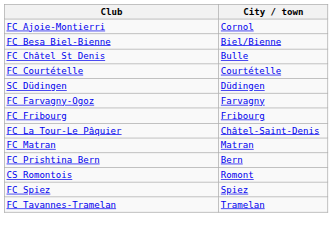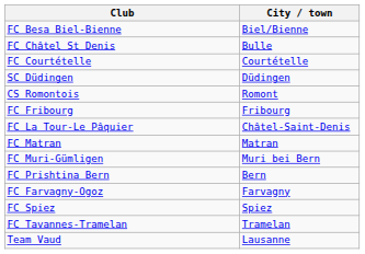 <table class="wikitable sortable">
 <tr>
 <th style="width:300px;">Club</th>
 <th style="width:150px;">City / town</th>
-</tr>
-<tr>
-<td><a href='#'>FC Ajoie-Montierri</a></td>
-<td> <a href='#'>Cornol</a></td>
 </tr>
 <tr>
 <td><a href='#'>FC Besa Biel-Bienne</a></td>
 <td> <a href='#'>Biel/Bienne</a></td>
 </tr>
 <tr>
 <td><a href='#'>FC Châtel St Denis</a></td>
 <td> <a href='#'>Bulle</a></td>
 </tr>
 <tr>
 <td><a href='#'>FC Courtételle</a></td>
 <td> <a href='#'>Courtételle</a></td>
 </tr>
 <tr>
 <td><a href='#'>SC Düdingen</a></td>
 <td> <a href='#'>Düdingen</a></td>
 </tr>
 <tr>
-<td><a href='#'>FC Farvagny-Ogoz</a></td>
-<td> <a href='#'>Farvagny</a></td>
+<td><a href='#'>CS Romontois</a></td>
+<td> <a href='#'>Romont</a></td>
 </tr>
 <tr>
 <td><a href='#'>FC Fribourg</a></td>
 <td> <a href='#'>Fribourg</a></td>
 </tr>
 <tr>
 <td><a href='#'>FC La Tour-Le Pâquier</a></td>
 <td> <a href='#'>Châtel-Saint-Denis</a></td>
 </tr>
 <tr>
 <td><a href='#'>FC Matran</a></td>
 <td> <a href='#'>Matran</a></td>
 </tr>
 <tr>
+<td><a href='#'>FC Muri-Gümligen</a></td>
+<td> <a href='#'>Muri bei Bern</a></td>
+</tr>
+<tr>
 <td><a href='#'>FC Prishtina Bern</a></td>
 <td> <a href='#'>Bern</a></td>
 </tr>
 <tr>
-<td><a href='#'>CS Romontois</a></td>
-<td> <a href='#'>Romont</a></td>
+<td><a href='#'>FC Farvagny-Ogoz</a></td>
+<td> <a href='#'>Farvagny</a></td>
 </tr>
 <tr>
 <td><a href='#'>FC Spiez</a></td>
 <td> <a href='#'>Spiez</a></td>
 </tr>
 <tr>
 <td><a href='#'>FC Tavannes-Tramelan</a></td>
 <td> <a href='#'>Tramelan</a></td>
 </tr>
+<tr>
+<td><a href='#'>Team Vaud</a></td>
+<td> <a href='#'>Lausanne</a></td>
+</tr>
 </table>
